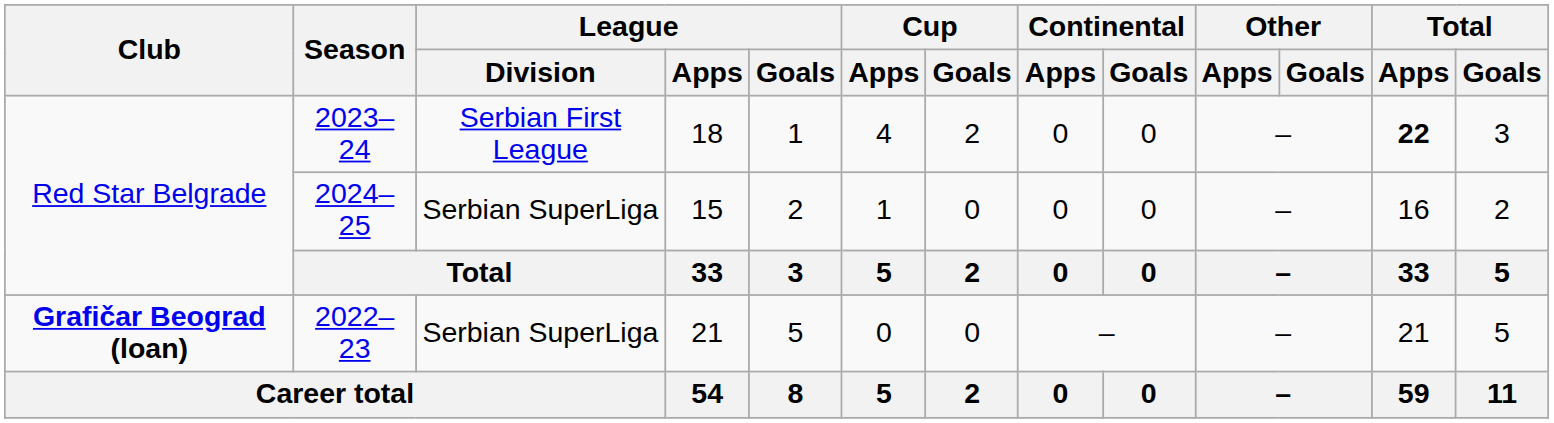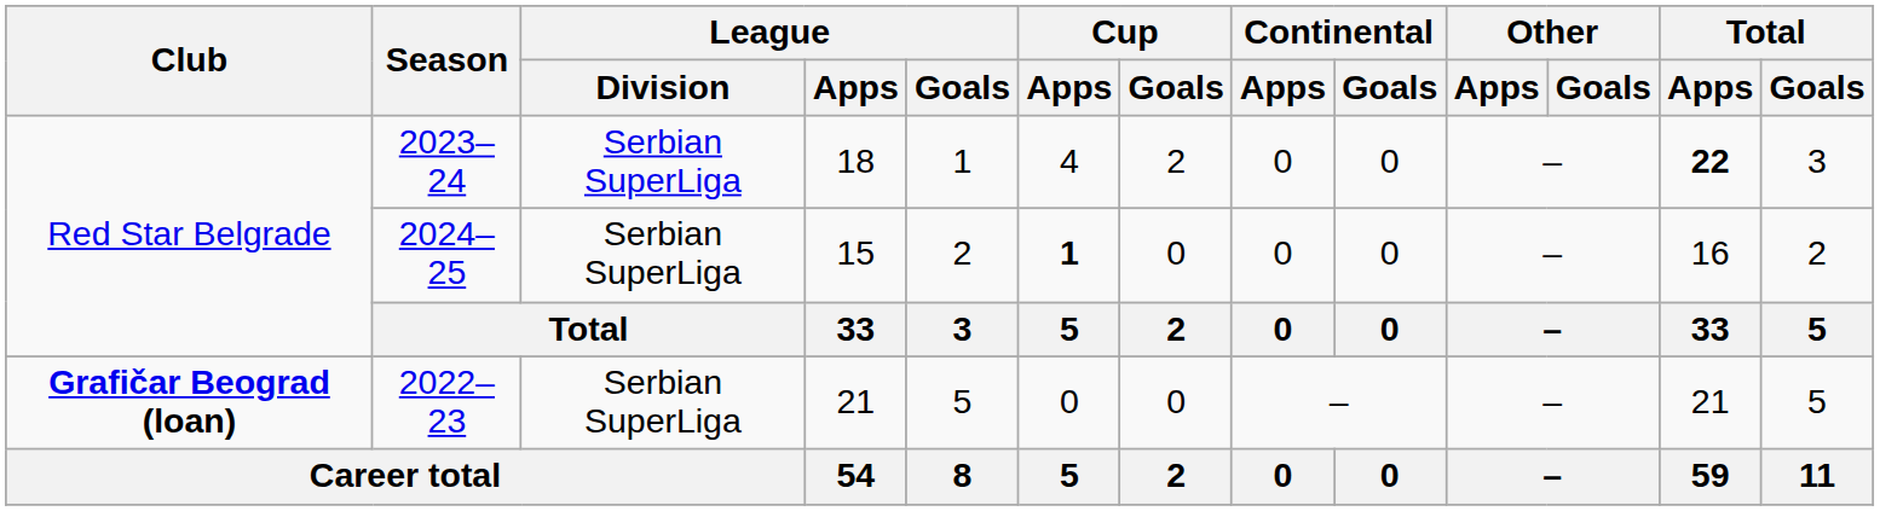 <table class="wikitable" style="text-align:center">
 <tr>
 <th rowspan="2">Club</th>
 <th rowspan="2">Season</th>
 <th colspan="3">League</th>
 <th colspan="2">Cup</th>
 <th colspan="2">Continental</th>
 <th colspan="2">Other</th>
 <th colspan="2">Total</th>
 </tr>
 <tr>
 <th>Division</th>
 <th>Apps</th>
 <th>Goals</th>
 <th>Apps</th>
 <th>Goals</th>
 <th>Apps</th>
 <th>Goals</th>
 <th>Apps</th>
 <th>Goals</th>
 <th>Apps</th>
 <th>Goals</th>
 </tr>
 <tr>
 <td rowspan="3"><a href='#'>Red Star Belgrade</a></td>
 <td><a href='#'>2023–24</a></td>
-<td><a href='#'>Serbian First League</a></td>
+<td><a href='#'>Serbian SuperLiga</a></td>
 <td>18</td>
 <td>1</td>
 <td>4</td>
 <td>2</td>
 <td>0</td>
 <td>0</td>
 <td colspan="2">–</td>
 <td><strong>22</strong></td>
 <td>3</td>
 </tr>
 <tr>
 <td><a href='#'>2024–25</a></td>
 <td>Serbian SuperLiga</td>
 <td>15</td>
 <td>2</td>
-<td>1</td>
+<td><strong>1</strong></td>
 <td>0</td>
 <td>0</td>
 <td>0</td>
 <td colspan="2">–</td>
 <td>16</td>
 <td>2</td>
 </tr>
 <tr>
 <th colspan=2>Total</th>
 <th>33</th>
 <th>3</th>
 <th>5</th>
 <th>2</th>
 <th>0</th>
 <th>0</th>
 <th colspan="2">–</th>
 <th>33</th>
 <th>5</th>
 </tr>
 <tr>
 <td><strong><a href='#'>Grafičar Beograd</a> (loan)</strong></td>
 <td><a href='#'>2022–23</a></td>
 <td>Serbian SuperLiga</td>
 <td>21</td>
 <td>5</td>
 <td>0</td>
 <td>0</td>
 <td colspan="2">–</td>
 <td colspan="2">–</td>
 <td>21</td>
 <td>5</td>
 </tr>
 <tr>
 <th colspan=3>Career total</th>
 <th>54</th>
 <th>8</th>
 <th>5</th>
 <th>2</th>
 <th>0</th>
 <th>0</th>
 <th colspan="2">–</th>
 <th>59</th>
 <th>11</th>
 </tr>
 </table>
